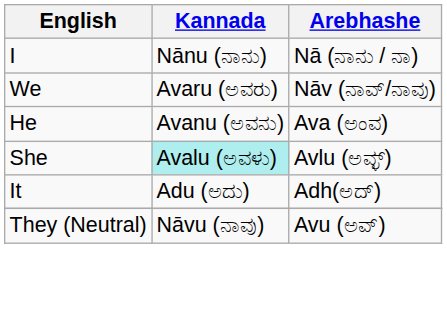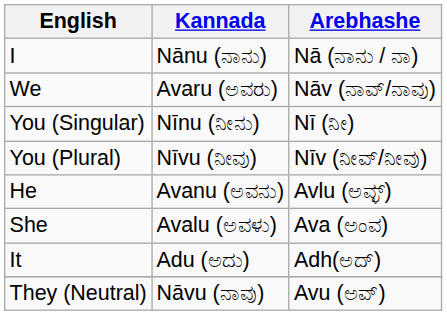 <table class="wikitable">
 <tr>
 <th><strong>English</strong></th>
 <th><strong><a href='#'>Kannada</a></strong></th>
 <th><strong><a href='#'>Arebhashe</a></strong></th>
 </tr>
 <tr>
 <td>I</td>
 <td>Nānu (ನಾನು)</td>
 <td>Nā (ನಾನು / ನಾ)</td>
 </tr>
 <tr>
 <td>We</td>
 <td>Avaru (ಅವರು)</td>
 <td>Nāv (ನಾವ್/ನಾವು)</td>
 </tr>
 <tr>
+<td>You (Singular)</td>
+<td>Nīnu (ನೀನು)</td>
+<td>Nī (ನೀ)</td>
+</tr>
+<tr>
+<td>You (Plural)</td>
+<td>Nīvu (ನೀವು)</td>
+<td>Nīv (ನೀವ್/ನೀವು)</td>
+</tr>
+<tr>
 <td>He</td>
 <td>Avanu (ಅವನು)</td>
-<td>Ava (ಅಂವ)</td>
+<td>Avlu (ಅವ್ಳ್)</td>
 </tr>
 <tr>
 <td>She</td>
-<td style="background: paleturquoise;">Avalu (ಅವಳು)</td>
-<td>Avlu (ಅವ್ಳ್)</td>
+<td>Avalu (ಅವಳು)</td>
+<td>Ava (ಅಂವ)</td>
 </tr>
 <tr>
 <td>It</td>
 <td>Adu (ಅದು)</td>
 <td>Adh(ಅದ್)</td>
 </tr>
 <tr>
 </tr>
 <tr>
 <td>They (Neutral)</td>
 <td>Nāvu (ನಾವು)</td>
 <td>Avu (ಅವ್)</td>
 </tr>
 </table>
